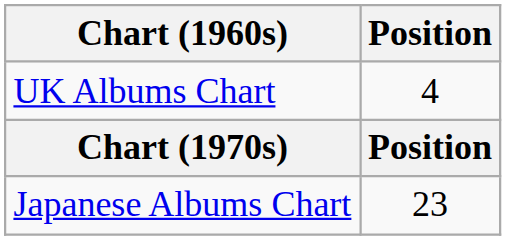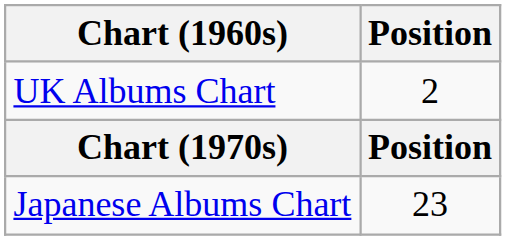 <table class="wikitable" style="text-align:center;float:left;margin-right:1em;">
 <tr>
 <th>Chart (1960s)</th>
 <th>Position</th>
 </tr>
 <tr>
 <td align="left"><a href='#'>UK Albums Chart</a></td>
-<td>4</td>
+<td>2</td>
 </tr>
 <tr>
 <th>Chart (1970s)</th>
 <th>Position</th>
 </tr>
 <tr>
 <td align="left"><a href='#'>Japanese Albums Chart</a></td>
 <td>23</td>
 </tr>
 </table>
